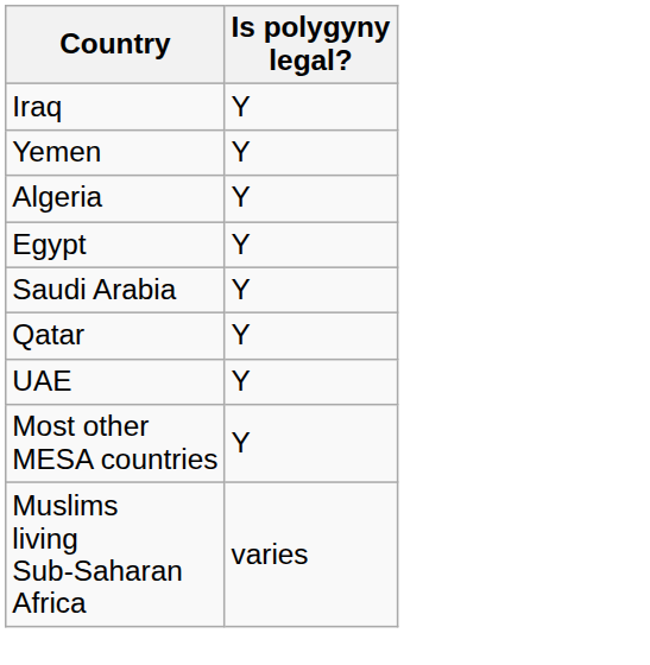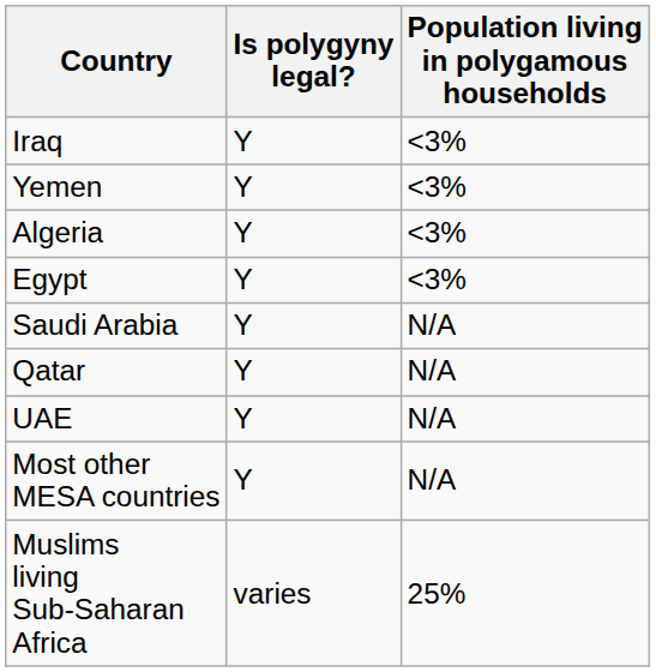 <table class="wikitable sortable floatright">
 <tr>
 <th>Country</th>
 <th>Is polygyny<br> legal?</th>
+<th>Population living<br> in polygamous<br> households</th>
 </tr>
 <tr>
 <td>Iraq</td>
 <td>Y</td>
+<td><3%</td>
 </tr>
 <tr>
 <td>Yemen</td>
 <td>Y</td>
+<td><3%</td>
 </tr>
 <tr>
 <td>Algeria</td>
 <td>Y</td>
+<td><3%</td>
 </tr>
 <tr>
 <td>Egypt</td>
 <td>Y</td>
+<td><3%</td>
 </tr>
 <tr>
 <td>Saudi Arabia</td>
 <td>Y</td>
+<td>N/A</td>
 </tr>
 <tr>
 <td>Qatar</td>
 <td>Y</td>
+<td>N/A</td>
 </tr>
 <tr>
 <td>UAE</td>
 <td>Y</td>
+<td>N/A</td>
 </tr>
 <tr>
 <td>Most other<br> MESA countries</td>
 <td>Y</td>
+<td>N/A</td>
 </tr>
 <tr>
 <td>Muslims<br>living <br>Sub-Saharan<br> Africa</td>
 <td>varies</td>
+<td>25%</td>
 </tr>
 </table>
